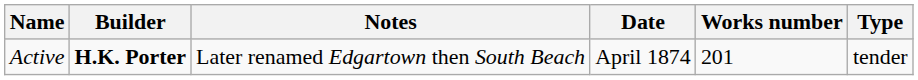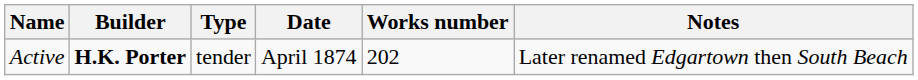 <table class="wikitable">
 <tr>
 <th>Name</th>
 <th>Builder</th>
-<th>Notes</th>
+<th>Type</th>
 <th>Date</th>
 <th>Works number</th>
-<th>Type</th>
+<th>Notes</th>
 </tr>
 <tr>
 <td><em>Active</em></td>
 <td><strong>H.K. Porter</strong></td>
+<td> tender</td>
+<td>April 1874</td>
+<td>202</td>
 <td>Later renamed <em>Edgartown</em> then <em>South Beach</em></td>
-<td>April 1874</td>
-<td>201</td>
-<td> tender</td>
 </tr>
 </table>
